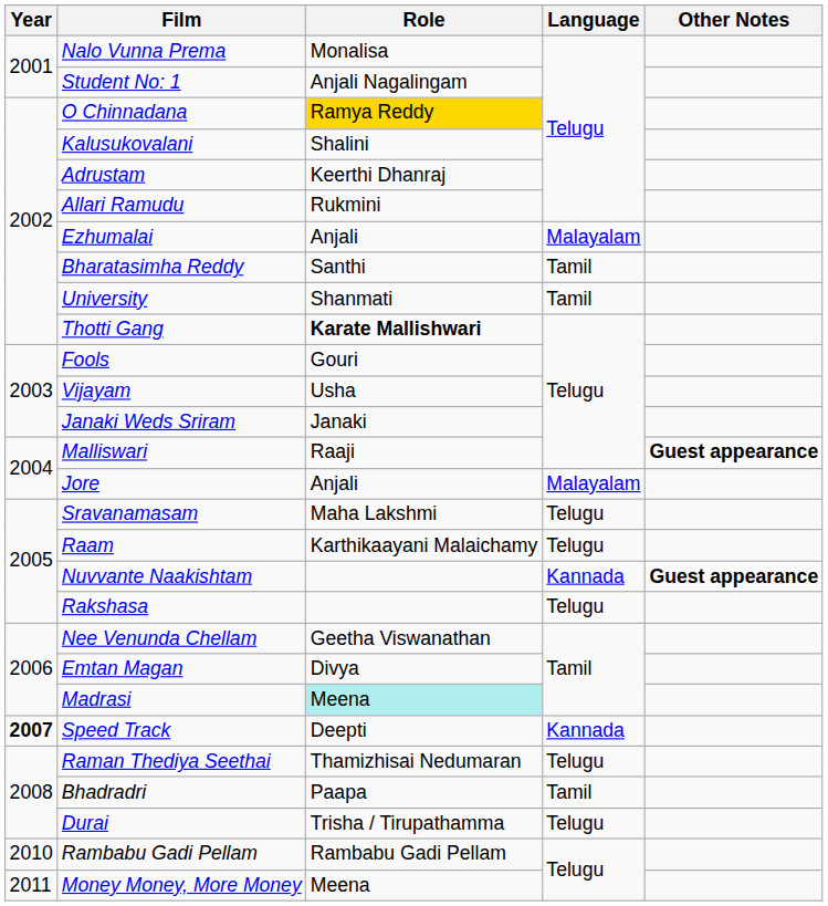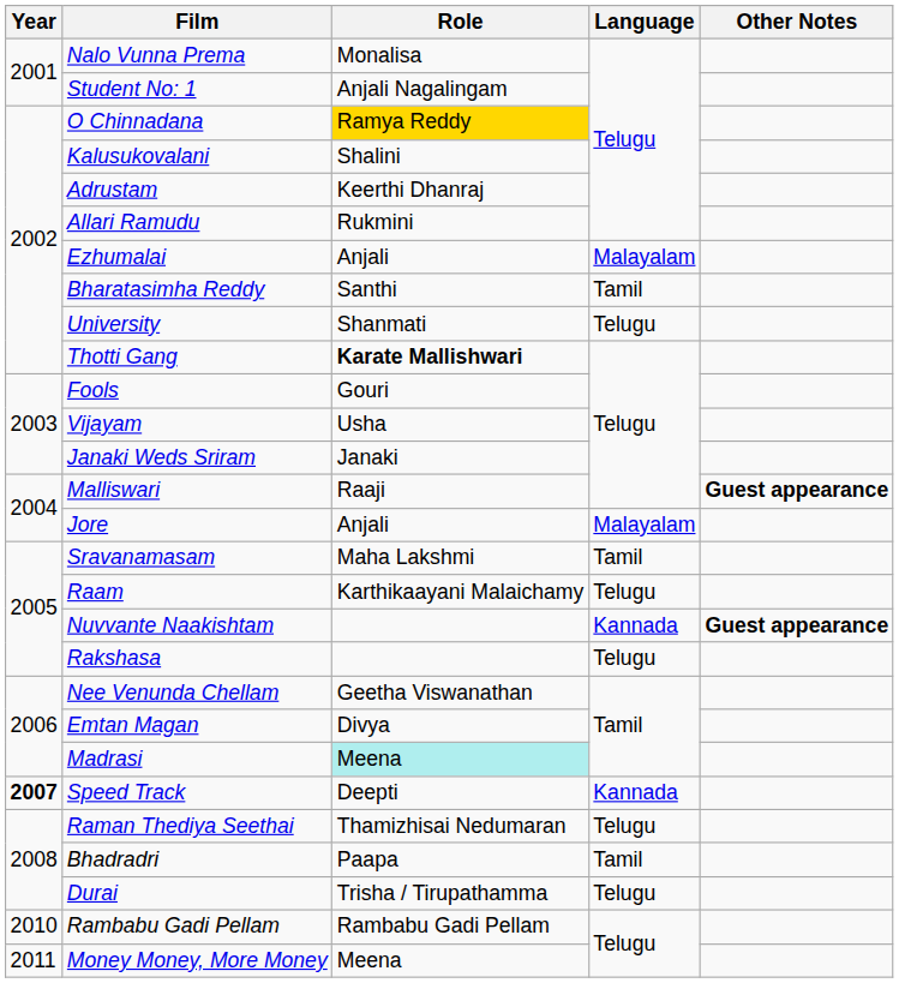 <table class="wikitable">
 <tr style="background:#ccc; text-align:center;">
 <th>Year</th>
 <th>Film</th>
 <th>Role</th>
 <th>Language</th>
 <th>Other Notes</th>
 </tr>
 <tr>
 <td rowspan="2">2001</td>
 <td><em><a href='#'>Nalo Vunna Prema</a></em></td>
 <td>Monalisa</td>
 <td rowspan="6"><a href='#'>Telugu</a></td>
 <td></td>
 </tr>
 <tr>
 <td><em><a href='#'>Student No: 1</a></em></td>
 <td>Anjali Nagalingam</td>
 <td></td>
 </tr>
 <tr>
 <td rowspan="8">2002</td>
 <td><em><a href='#'>O Chinnadana</a></em></td>
 <td style="background: gold;">Ramya Reddy</td>
 <td></td>
 </tr>
 <tr>
 <td><em><a href='#'>Kalusukovalani</a></em></td>
 <td>Shalini</td>
 <td></td>
 </tr>
 <tr>
 <td><em><a href='#'>Adrustam</a></em></td>
 <td>Keerthi Dhanraj</td>
 <td></td>
 </tr>
 <tr>
 <td><em><a href='#'>Allari Ramudu</a></em></td>
 <td>Rukmini</td>
 <td></td>
 </tr>
 <tr>
 <td><em><a href='#'>Ezhumalai</a></em></td>
 <td>Anjali</td>
 <td><a href='#'>Malayalam</a></td>
 <td></td>
 </tr>
 <tr>
 <td><em><a href='#'>Bharatasimha Reddy</a></em></td>
 <td>Santhi</td>
 <td>Tamil</td>
 <td></td>
 </tr>
 <tr>
 <td><em><a href='#'>University</a></em></td>
 <td>Shanmati</td>
-<td>Tamil</td>
+<td>Telugu</td>
 <td></td>
 </tr>
 <tr>
 <td><em><a href='#'>Thotti Gang</a> </em></td>
 <td><strong>Karate Mallishwari</strong></td>
 <td rowspan="5">Telugu</td>
 <td></td>
 </tr>
 <tr>
 <td rowspan="3">2003</td>
 <td><em><a href='#'>Fools</a></em></td>
 <td>Gouri</td>
 <td></td>
 </tr>
 <tr>
 <td><em><a href='#'>Vijayam</a></em></td>
 <td>Usha</td>
 <td></td>
 </tr>
 <tr>
 <td><em><a href='#'>Janaki Weds Sriram</a></em></td>
 <td>Janaki</td>
 <td></td>
 </tr>
 <tr>
 <td rowspan="2">2004</td>
 <td><em><a href='#'>Malliswari</a></em></td>
 <td>Raaji</td>
 <td><strong>Guest appearance</strong></td>
 </tr>
 <tr>
 <td><em><a href='#'>Jore</a></em></td>
 <td>Anjali</td>
 <td><a href='#'>Malayalam</a></td>
 <td></td>
 </tr>
 <tr>
 <td rowspan="4">2005</td>
 <td><em><a href='#'>Sravanamasam</a></em></td>
 <td>Maha Lakshmi</td>
-<td>Telugu</td>
+<td>Tamil</td>
 <td></td>
 </tr>
 <tr>
 <td><em><a href='#'>Raam</a></em></td>
 <td>Karthikaayani Malaichamy</td>
 <td>Telugu</td>
 <td></td>
 </tr>
 <tr>
 <td><em><a href='#'>Nuvvante Naakishtam</a></em></td>
 <td></td>
 <td><a href='#'>Kannada</a></td>
 <td><strong>Guest appearance</strong></td>
 </tr>
 <tr>
 <td><em><a href='#'>Rakshasa</a></em></td>
 <td></td>
 <td>Telugu</td>
 <td></td>
 </tr>
 <tr>
 <td rowspan="3">2006</td>
 <td><em><a href='#'>Nee Venunda Chellam</a></em></td>
 <td>Geetha Viswanathan</td>
 <td rowspan="3">Tamil</td>
 <td></td>
 </tr>
 <tr>
 <td><em><a href='#'>Emtan Magan</a></em></td>
 <td>Divya</td>
 <td></td>
 </tr>
 <tr>
 <td><em><a href='#'>Madrasi</a></em></td>
 <td style="background: paleturquoise;">Meena</td>
 <td></td>
 </tr>
 <tr>
 <td><strong>2007</strong></td>
 <td><em><a href='#'>Speed Track</a></em></td>
 <td>Deepti</td>
 <td><a href='#'>Kannada</a></td>
 <td></td>
 </tr>
 <tr>
 <td rowspan="3">2008</td>
 <td><em><a href='#'>Raman Thediya Seethai</a></em></td>
 <td>Thamizhisai Nedumaran</td>
 <td>Telugu</td>
 <td></td>
 </tr>
 <tr>
 <td><em>Bhadradri</em></td>
 <td>Paapa</td>
 <td>Tamil</td>
 <td></td>
 </tr>
 <tr>
 <td><em><a href='#'>Durai</a></em></td>
 <td>Trisha  / Tirupathamma</td>
 <td>Telugu</td>
 <td></td>
 </tr>
 <tr>
 <td>2010</td>
 <td><em>Rambabu Gadi Pellam</em></td>
 <td>Rambabu Gadi Pellam</td>
 <td rowspan="2">Telugu</td>
 <td></td>
 </tr>
 <tr>
 <td>2011</td>
 <td><em><a href='#'>Money Money, More Money</a></em></td>
 <td>Meena</td>
 <td></td>
 </tr>
 </table>
